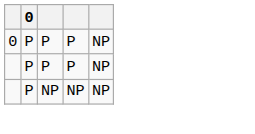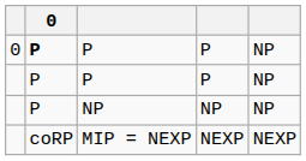 <table class="wikitable">
 <tr>
 <th></th>
 <th>0</th>
 <th></th>
 <th></th>
 <th></th>
 </tr>
 <tr>
 <td>0</td>
-<td>P</td>
+<td><strong>P</strong></td>
 <td>P</td>
 <td>P</td>
 <td>NP</td>
 </tr>
 <tr>
 <td></td>
 <td>P</td>
 <td>P</td>
 <td>P</td>
 <td>NP</td>
 </tr>
 <tr>
 <td></td>
 <td>P</td>
 <td>NP</td>
 <td>NP</td>
 <td>NP</td>
 </tr>
+<tr>
+<td></td>
+<td>coRP</td>
+<td>MIP = NEXP</td>
+<td>NEXP</td>
+<td>NEXP</td>
+</tr>
 </table>
